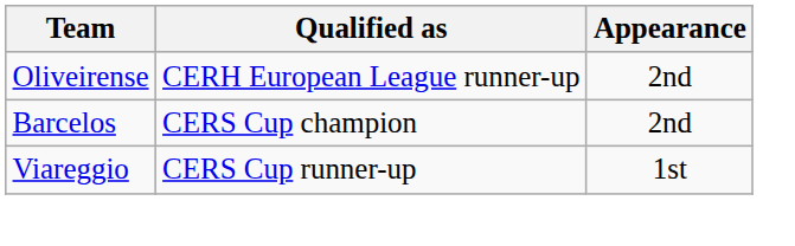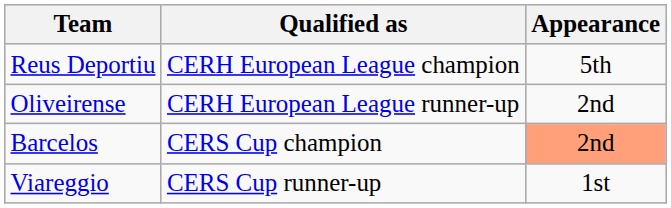 <table class="wikitable">
 <tr>
 <th>Team</th>
 <th>Qualified as</th>
 <th>Appearance</th>
+</tr>
+<tr>
+<td> <a href='#'>Reus Deportiu</a></td>
+<td><a href='#'>CERH European League</a> champion</td>
+<td align=center>5th</td>
 </tr>
 <tr>
 <td> <a href='#'>Oliveirense</a></td>
 <td><a href='#'>CERH European League</a> runner-up</td>
 <td align=center>2nd</td>
 </tr>
 <tr>
 <td> <a href='#'>Barcelos</a></td>
 <td><a href='#'>CERS Cup</a> champion</td>
-<td align=center>2nd</td>
+<td align=center style="background: lightsalmon;">2nd</td>
 </tr>
 <tr>
 <td> <a href='#'>Viareggio</a></td>
 <td><a href='#'>CERS Cup</a> runner-up</td>
 <td align=center>1st</td>
 </tr>
 </table>
